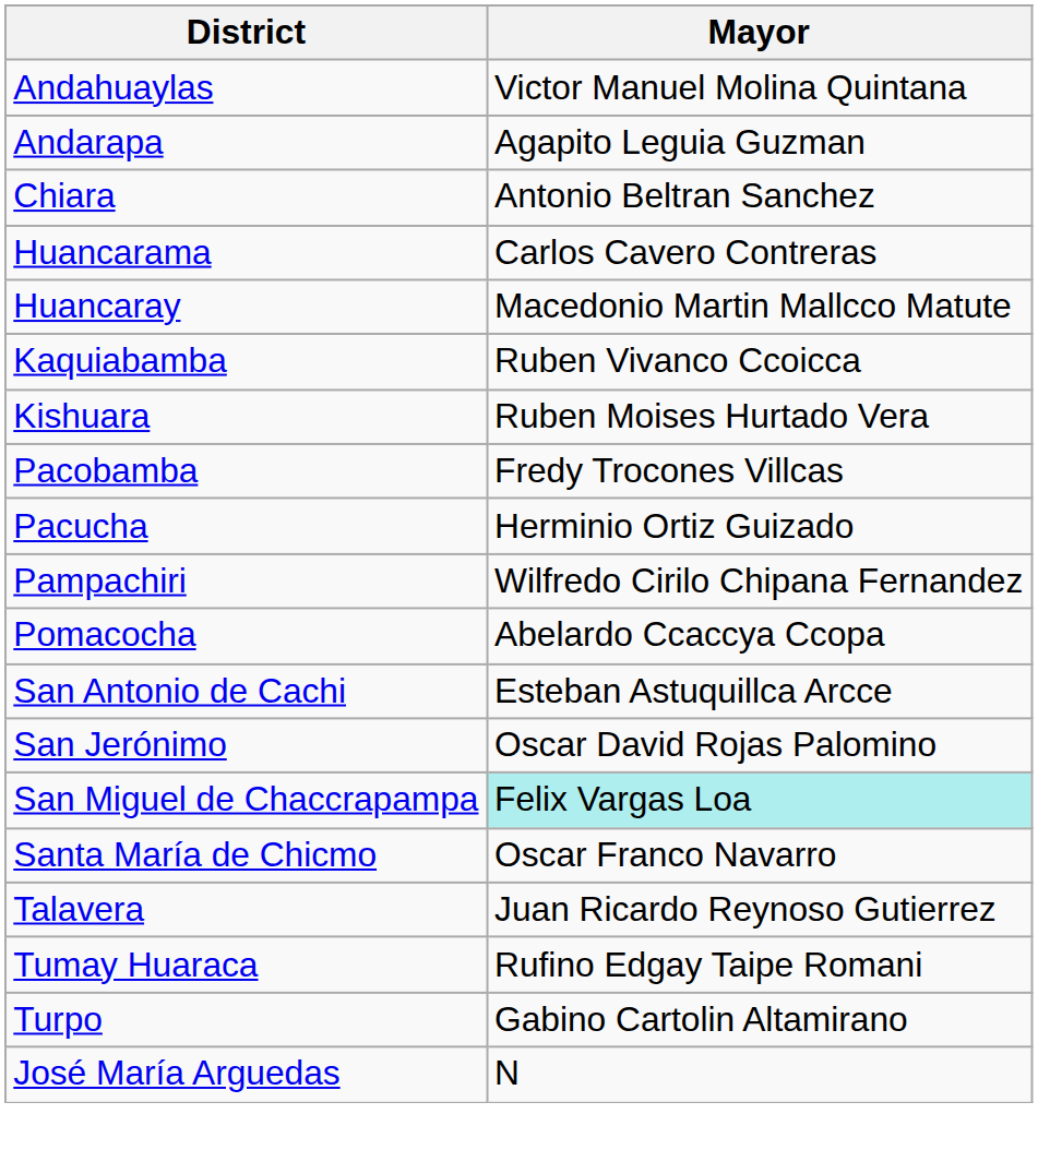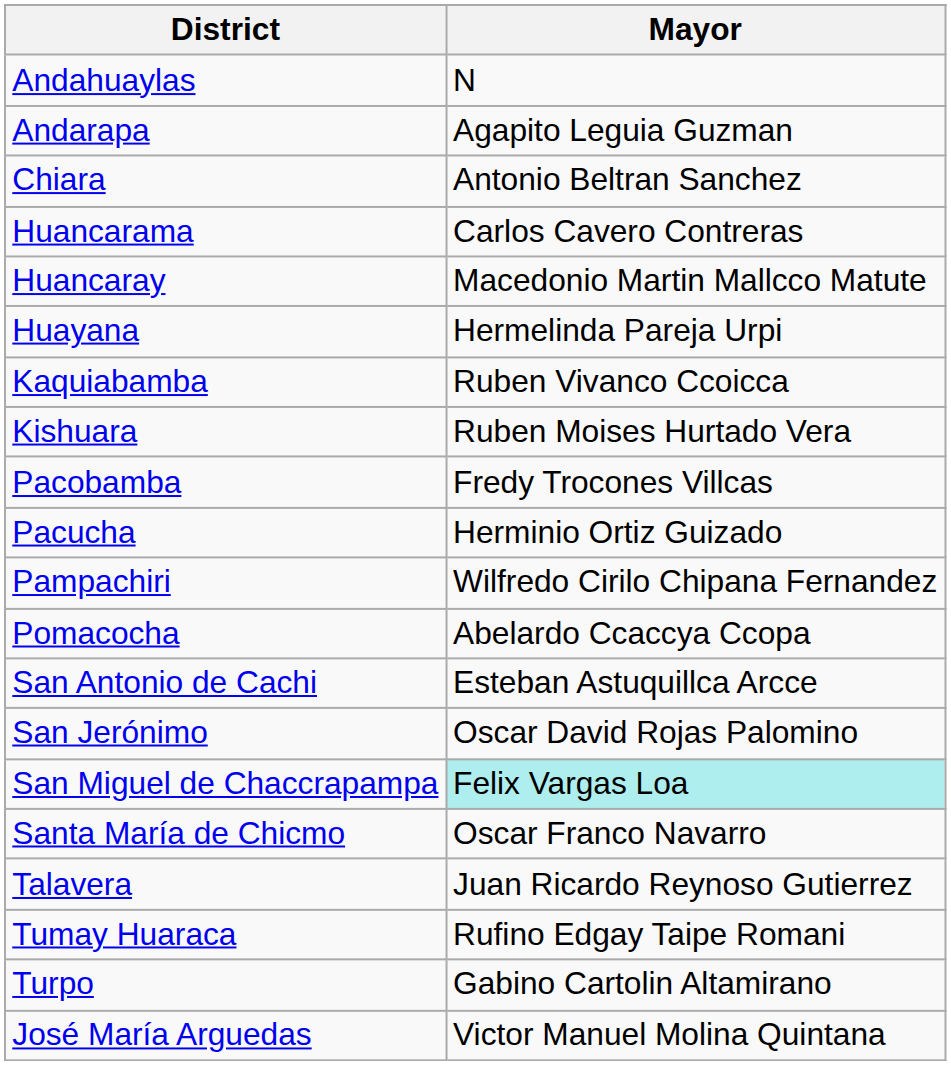 <table class="wikitable">
 <tr>
 </tr>
 <tr style="background:white; color:black">
 <th>District</th>
 <th>Mayor</th>
 </tr>
 <tr>
 <td><a href='#'>Andahuaylas</a></td>
-<td>Victor Manuel Molina Quintana</td>
+<td>N</td>
 </tr>
 <tr>
 <td><a href='#'>Andarapa</a></td>
 <td>Agapito Leguia Guzman</td>
 </tr>
 <tr>
 <td><a href='#'>Chiara</a></td>
 <td>Antonio Beltran Sanchez</td>
 </tr>
 <tr>
 <td><a href='#'>Huancarama</a></td>
 <td>Carlos Cavero Contreras</td>
 </tr>
 <tr>
 <td><a href='#'>Huancaray</a></td>
 <td>Macedonio Martin Mallcco Matute</td>
+</tr>
+<tr>
+<td><a href='#'>Huayana</a></td>
+<td>Hermelinda Pareja Urpi</td>
 </tr>
 <tr>
 <td><a href='#'>Kaquiabamba</a></td>
 <td>Ruben Vivanco Ccoicca</td>
 </tr>
 <tr>
 <td><a href='#'>Kishuara</a></td>
 <td>Ruben Moises Hurtado Vera</td>
 </tr>
 <tr>
 <td><a href='#'>Pacobamba</a></td>
 <td>Fredy Trocones Villcas</td>
 </tr>
 <tr>
 <td><a href='#'>Pacucha</a></td>
 <td>Herminio Ortiz Guizado</td>
 </tr>
 <tr>
 <td><a href='#'>Pampachiri</a></td>
 <td>Wilfredo Cirilo Chipana Fernandez</td>
 </tr>
 <tr>
 <td><a href='#'>Pomacocha</a></td>
 <td>Abelardo Ccaccya Ccopa</td>
 </tr>
 <tr>
 <td><a href='#'>San Antonio de Cachi</a></td>
 <td>Esteban Astuquillca Arcce</td>
 </tr>
 <tr>
 <td><a href='#'>San Jerónimo</a></td>
 <td>Oscar David Rojas Palomino</td>
 </tr>
 <tr>
 <td><a href='#'>San Miguel de Chaccrapampa</a></td>
 <td style="background: paleturquoise;">Felix Vargas Loa</td>
 </tr>
 <tr>
 <td><a href='#'>Santa María de Chicmo</a></td>
 <td>Oscar Franco Navarro</td>
 </tr>
 <tr>
 <td><a href='#'>Talavera</a></td>
 <td>Juan Ricardo Reynoso Gutierrez</td>
 </tr>
 <tr>
 <td><a href='#'>Tumay Huaraca</a></td>
 <td>Rufino Edgay Taipe Romani</td>
 </tr>
 <tr>
 <td><a href='#'>Turpo</a></td>
 <td>Gabino Cartolin Altamirano</td>
 </tr>
 <tr>
 <td><a href='#'>José María Arguedas</a></td>
-<td>N</td>
+<td>Victor Manuel Molina Quintana</td>
 </tr>
 </table>
